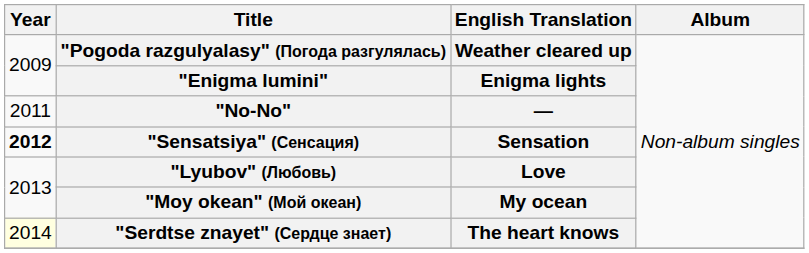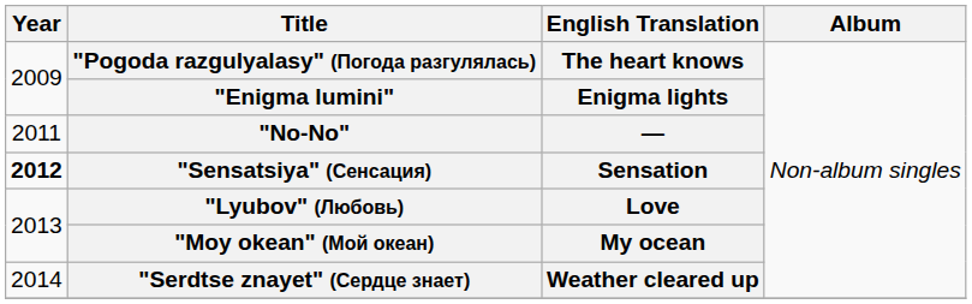 <table class="wikitable plainrowheaders" style="text-align:center;">
 <tr>
 <th scope="col" rowspan="1">Year</th>
 <th scope="col" rowspan="1">Title</th>
 <th scope="col" rowspan="1">English Translation</th>
 <th scope="col" rowspan="1">Album</th>
 </tr>
 <tr>
 <td rowspan="2">2009</td>
 <th scope="row">"Pogoda razgulyalasy" <small>(Погода разгулялась)</small></th>
-<th scope="row">Weather cleared up</th>
+<th scope="row">The heart knows</th>
 <td rowspan="7"><em>Non-album singles</em></td>
 </tr>
 <tr>
 <th scope="row">"Enigma lumini"</th>
 <th scope="row">Enigma lights</th>
 </tr>
 <tr>
 <td>2011</td>
 <th scope="row">"No-No"</th>
 <th scope="row">—</th>
 </tr>
 <tr>
 <td><strong>2012</strong></td>
 <th scope="row">"Sensatsiya" <small>(Сенсация)</small></th>
 <th scope="row">Sensation</th>
 </tr>
 <tr>
 <td rowspan="2">2013</td>
 <th scope="row">"Lyubov" <small>(Любовь)</small></th>
 <th scope="row">Love</th>
 </tr>
 <tr>
 <th scope="row">"Moy okean" <small>(Мой океан)</small></th>
 <th scope="row">My ocean</th>
 </tr>
 <tr>
-<td rowspan style="background: lightyellow;">2014</td>
+<td rowspan>2014</td>
 <th scope="row">"Serdtse znayet" <small>(Сердце знает)</small></th>
-<th scope="row">The heart knows</th>
+<th scope="row">Weather cleared up</th>
 </tr>
 <tr>
 </tr>
 </table>
